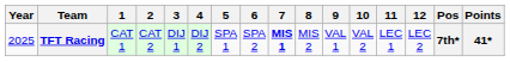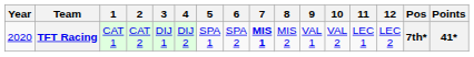 <table class="wikitable" style="text-align:center; font-size:85%">
 <tr>
 <th>Year</th>
 <th>Team</th>
 <th>1</th>
 <th>2</th>
 <th>3</th>
 <th>4</th>
 <th>5</th>
 <th>6</th>
 <th>7</th>
 <th>8</th>
 <th>9</th>
 <th>10</th>
 <th>11</th>
 <th>12</th>
 <th>Pos</th>
 <th>Points</th>
 </tr>
 <tr>
-<td><a href='#'>2025</a></td>
+<td><a href='#'>2020</a></td>
 <th nowrap><a href='#'>TFT Racing</a></th>
 <td style="background:#DFFFDF;"><a href='#'>CAT<br>1</a><br></td>
 <td style="background:#DFFFDF;"><a href='#'>CAT<br>2</a><br></td>
 <td style="background:#DFFFDF;"><a href='#'>DIJ<br>1</a><br></td>
 <td style="background:#DFFFDF;"><a href='#'>DIJ<br>2</a><br></td>
 <td style="background:#;"><a href='#'>SPA<br>1</a></td>
 <td style="background:#;"><a href='#'>SPA<br>2</a></td>
 <td style="background:#;"><strong><a href='#'>MIS<br>1</a></strong></td>
 <td style="background:#;"><a href='#'>MIS<br>2</a></td>
 <td style="background:#;"><a href='#'>VAL<br>1</a></td>
 <td style="background:#;"><a href='#'>VAL<br>2</a></td>
 <td style="background:#;"><a href='#'>LEC<br>1</a></td>
 <td style="background:#;"><a href='#'>LEC<br>2</a></td>
 <th>7th*</th>
 <th>41*</th>
 </tr>
 </table>
